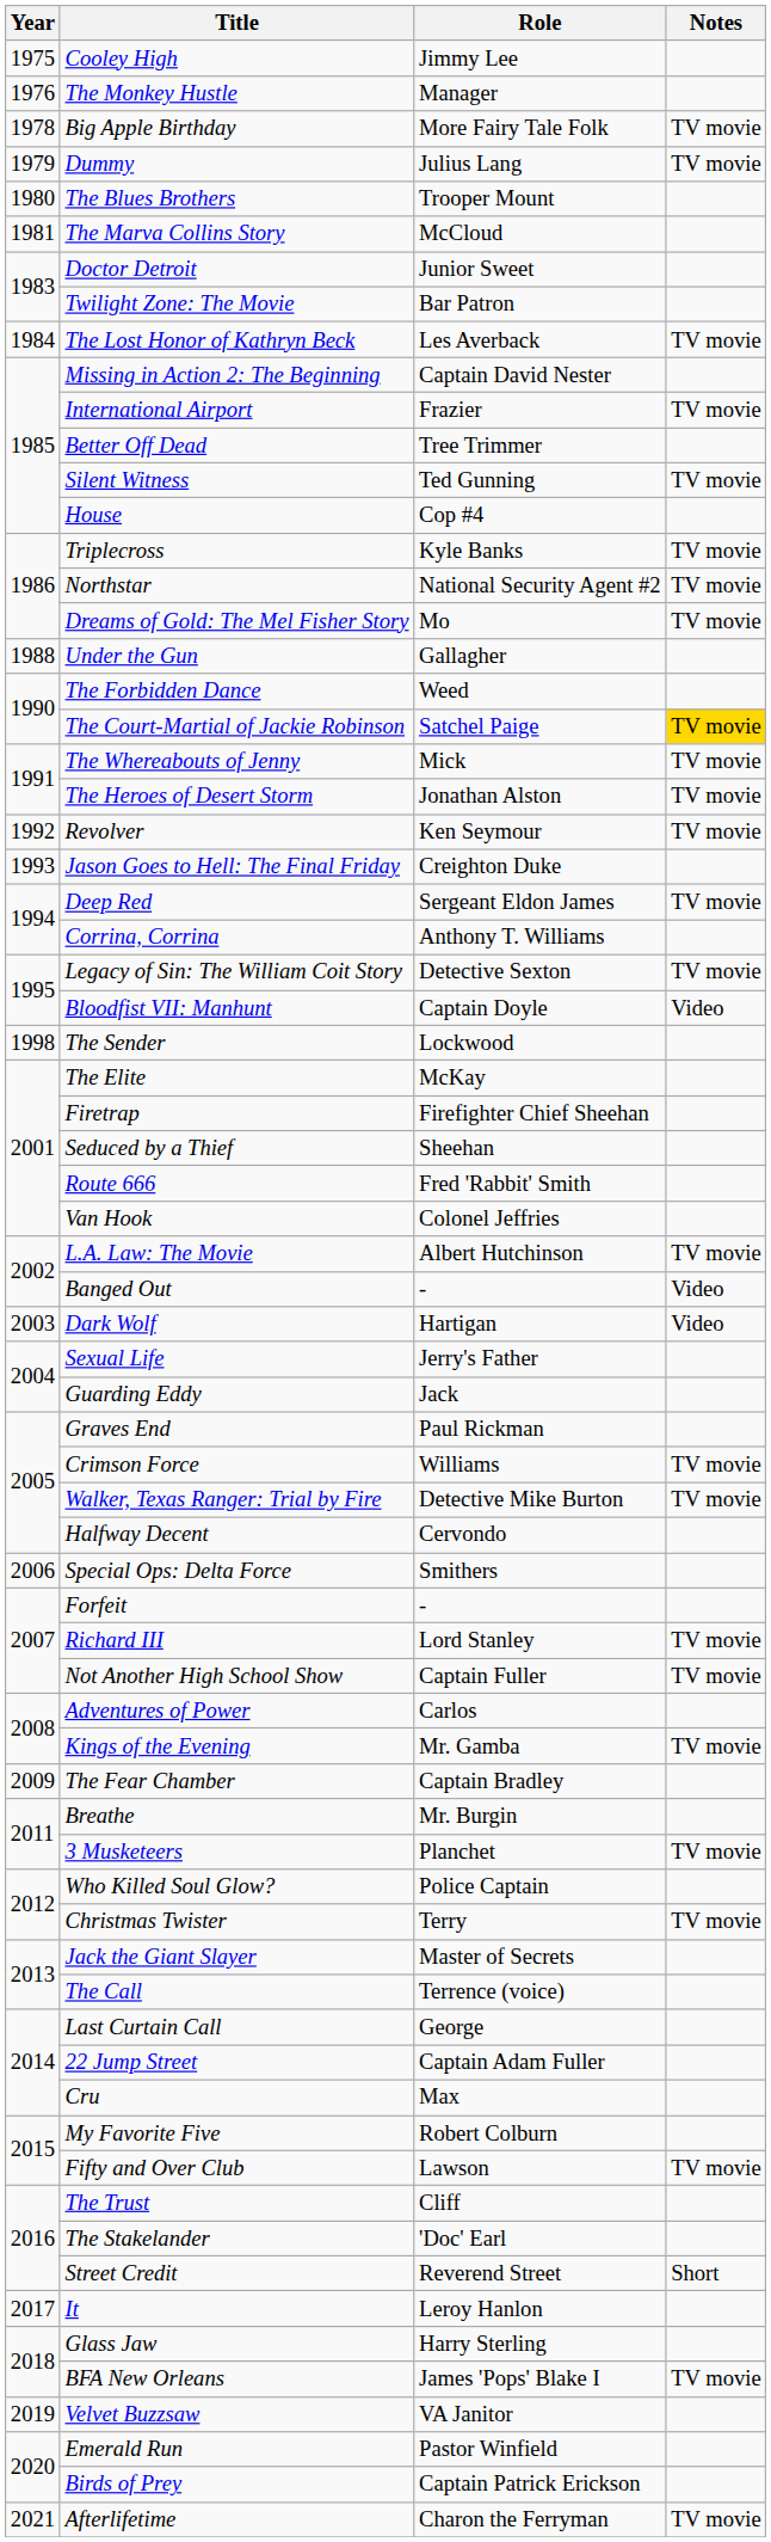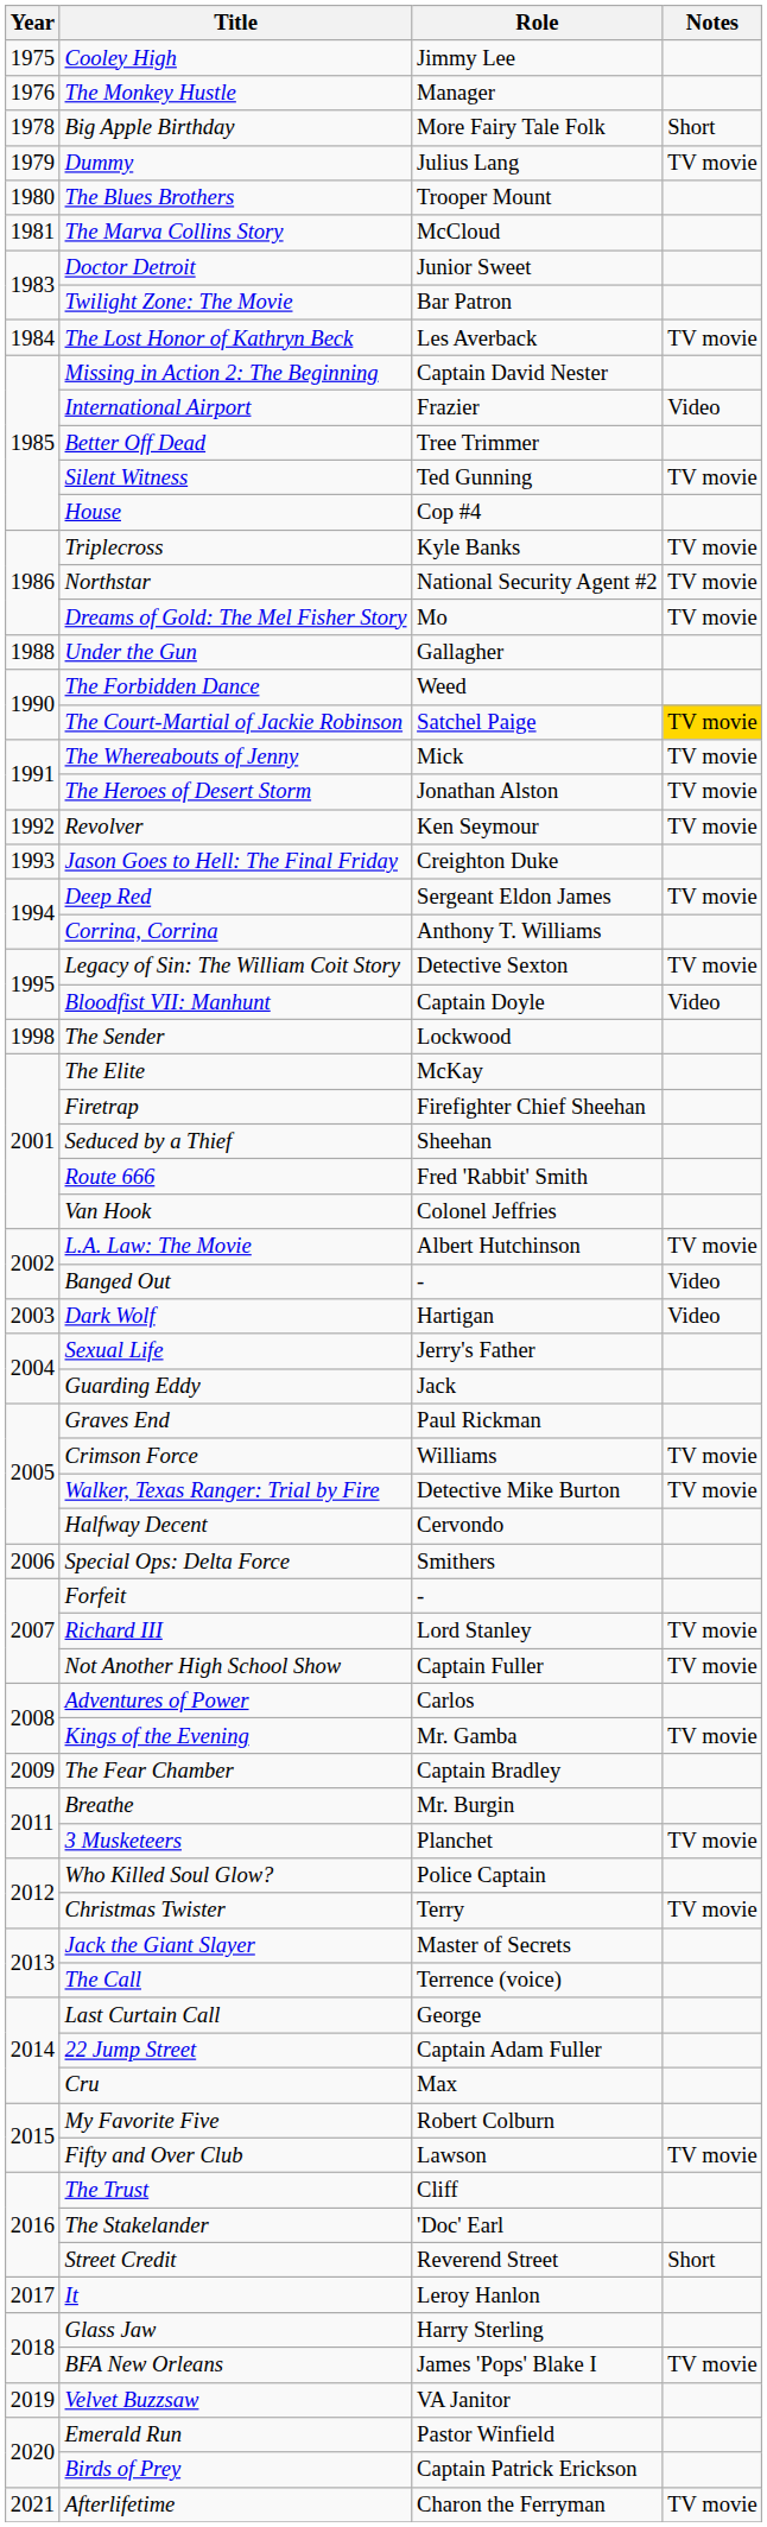 <table class="wikitable sortable">
 <tr>
 <th>Year</th>
 <th>Title</th>
 <th>Role</th>
 <th>Notes</th>
 </tr>
 <tr>
 <td>1975</td>
 <td><em><a href='#'>Cooley High</a></em></td>
 <td>Jimmy Lee</td>
 <td></td>
 </tr>
 <tr>
 <td>1976</td>
 <td><em><a href='#'>The Monkey Hustle</a></em></td>
 <td>Manager</td>
 <td></td>
 </tr>
 <tr>
 <td>1978</td>
 <td><em>Big Apple Birthday</em></td>
 <td>More Fairy Tale Folk</td>
-<td>TV movie</td>
+<td>Short</td>
 </tr>
 <tr>
 <td>1979</td>
 <td><em><a href='#'>Dummy</a></em></td>
 <td>Julius Lang</td>
 <td>TV movie</td>
 </tr>
 <tr>
 <td>1980</td>
 <td><em><a href='#'>The Blues Brothers</a></em></td>
 <td>Trooper Mount</td>
 <td></td>
 </tr>
 <tr>
 <td>1981</td>
 <td><em><a href='#'>The Marva Collins Story</a></em></td>
 <td>McCloud</td>
 <td></td>
 </tr>
 <tr>
 <td rowspan="2">1983</td>
 <td><em><a href='#'>Doctor Detroit</a></em></td>
 <td>Junior Sweet</td>
 <td></td>
 </tr>
 <tr>
 <td><em><a href='#'>Twilight Zone: The Movie</a></em></td>
 <td>Bar Patron</td>
 <td></td>
 </tr>
 <tr>
 <td>1984</td>
 <td><em><a href='#'>The Lost Honor of Kathryn Beck</a></em></td>
 <td>Les Averback</td>
 <td>TV movie</td>
 </tr>
 <tr>
 <td rowspan="5">1985</td>
 <td><em><a href='#'>Missing in Action 2: The Beginning</a></em></td>
 <td>Captain David Nester</td>
 <td></td>
 </tr>
 <tr>
 <td><em><a href='#'>International Airport</a></em></td>
 <td>Frazier</td>
-<td>TV movie</td>
+<td>Video</td>
 </tr>
 <tr>
 <td><em><a href='#'>Better Off Dead</a></em></td>
 <td>Tree Trimmer</td>
 <td></td>
 </tr>
 <tr>
 <td><em><a href='#'>Silent Witness</a></em></td>
 <td>Ted Gunning</td>
 <td>TV movie</td>
 </tr>
 <tr>
 <td><em><a href='#'>House</a></em></td>
 <td>Cop #4</td>
 <td></td>
 </tr>
 <tr>
 <td rowspan="3">1986</td>
 <td><em>Triplecross</em></td>
 <td>Kyle Banks</td>
 <td>TV movie</td>
 </tr>
 <tr>
 <td><em>Northstar</em></td>
 <td>National Security Agent #2</td>
 <td>TV movie</td>
 </tr>
 <tr>
 <td><em><a href='#'>Dreams of Gold: The Mel Fisher Story</a></em></td>
 <td>Mo</td>
 <td>TV movie</td>
 </tr>
 <tr>
 <td>1988</td>
 <td><em><a href='#'>Under the Gun</a></em></td>
 <td>Gallagher</td>
 <td></td>
 </tr>
 <tr>
 <td rowspan="2">1990</td>
 <td><em><a href='#'>The Forbidden Dance</a></em></td>
 <td>Weed</td>
 <td></td>
 </tr>
 <tr>
 <td><em><a href='#'>The Court-Martial of Jackie Robinson</a></em></td>
 <td><a href='#'>Satchel Paige</a></td>
 <td style="background: gold;">TV movie</td>
 </tr>
 <tr>
 <td rowspan="2">1991</td>
 <td><em><a href='#'>The Whereabouts of Jenny</a></em></td>
 <td>Mick</td>
 <td>TV movie</td>
 </tr>
 <tr>
 <td><em><a href='#'>The Heroes of Desert Storm</a></em></td>
 <td>Jonathan Alston</td>
 <td>TV movie</td>
 </tr>
 <tr>
 <td>1992</td>
 <td><em>Revolver</em></td>
 <td>Ken Seymour</td>
 <td>TV movie</td>
 </tr>
 <tr>
 <td>1993</td>
 <td><em><a href='#'>Jason Goes to Hell: The Final Friday</a></em></td>
 <td>Creighton Duke</td>
 <td></td>
 </tr>
 <tr>
 <td rowspan="2">1994</td>
 <td><em><a href='#'>Deep Red</a></em></td>
 <td>Sergeant Eldon James</td>
 <td>TV movie</td>
 </tr>
 <tr>
 <td><em><a href='#'>Corrina, Corrina</a></em></td>
 <td>Anthony T. Williams</td>
 <td></td>
 </tr>
 <tr>
 <td rowspan="2">1995</td>
 <td><em>Legacy of Sin: The William Coit Story</em></td>
 <td>Detective Sexton</td>
 <td>TV movie</td>
 </tr>
 <tr>
 <td><em><a href='#'>Bloodfist VII: Manhunt</a></em></td>
 <td>Captain Doyle</td>
 <td>Video</td>
 </tr>
 <tr>
 <td>1998</td>
 <td><em>The Sender</em></td>
 <td>Lockwood</td>
 <td></td>
 </tr>
 <tr>
 <td rowspan="5">2001</td>
 <td><em>The Elite</em></td>
 <td>McKay</td>
 <td></td>
 </tr>
 <tr>
 <td><em>Firetrap</em></td>
 <td>Firefighter Chief Sheehan</td>
 <td></td>
 </tr>
 <tr>
 <td><em>Seduced by a Thief</em></td>
 <td>Sheehan</td>
 <td></td>
 </tr>
 <tr>
 <td><em><a href='#'>Route 666</a></em></td>
 <td>Fred 'Rabbit' Smith</td>
 <td></td>
 </tr>
 <tr>
 <td><em>Van Hook</em></td>
 <td>Colonel Jeffries</td>
 <td></td>
 </tr>
 <tr>
 <td rowspan="2">2002</td>
 <td><em><a href='#'>L.A. Law: The Movie</a></em></td>
 <td>Albert Hutchinson</td>
 <td>TV movie</td>
 </tr>
 <tr>
 <td><em>Banged Out</em></td>
 <td>-</td>
 <td>Video</td>
 </tr>
 <tr>
 <td>2003</td>
 <td><em><a href='#'>Dark Wolf</a></em></td>
 <td>Hartigan</td>
 <td>Video</td>
 </tr>
 <tr>
 <td rowspan="2">2004</td>
 <td><em><a href='#'>Sexual Life</a></em></td>
 <td>Jerry's Father</td>
 <td></td>
 </tr>
 <tr>
 <td><em>Guarding Eddy</em></td>
 <td>Jack</td>
 <td></td>
 </tr>
 <tr>
 <td rowspan="4">2005</td>
 <td><em>Graves End</em></td>
 <td>Paul Rickman</td>
 <td></td>
 </tr>
 <tr>
 <td><em>Crimson Force</em></td>
 <td>Williams</td>
 <td>TV movie</td>
 </tr>
 <tr>
 <td><em><a href='#'>Walker, Texas Ranger: Trial by Fire</a></em></td>
 <td>Detective Mike Burton</td>
 <td>TV movie</td>
 </tr>
 <tr>
 <td><em>Halfway Decent</em></td>
 <td>Cervondo</td>
 <td></td>
 </tr>
 <tr>
 <td>2006</td>
 <td><em>Special Ops: Delta Force</em></td>
 <td>Smithers</td>
 <td></td>
 </tr>
 <tr>
 <td rowspan="3">2007</td>
 <td><em>Forfeit</em></td>
 <td>-</td>
 <td></td>
 </tr>
 <tr>
 <td><em><a href='#'>Richard III</a></em></td>
 <td>Lord Stanley</td>
 <td>TV movie</td>
 </tr>
 <tr>
 <td><em>Not Another High School Show</em></td>
 <td>Captain Fuller</td>
 <td>TV movie</td>
 </tr>
 <tr>
 <td rowspan="2">2008</td>
 <td><em><a href='#'>Adventures of Power</a></em></td>
 <td>Carlos</td>
 <td></td>
 </tr>
 <tr>
 <td><em><a href='#'>Kings of the Evening</a></em></td>
 <td>Mr. Gamba</td>
 <td>TV movie</td>
 </tr>
 <tr>
 <td>2009</td>
 <td><em>The Fear Chamber</em></td>
 <td>Captain Bradley</td>
 <td></td>
 </tr>
 <tr>
 <td rowspan="2">2011</td>
 <td><em>Breathe</em></td>
 <td>Mr. Burgin</td>
 <td></td>
 </tr>
 <tr>
 <td><em><a href='#'>3 Musketeers</a></em></td>
 <td>Planchet</td>
 <td>TV movie</td>
 </tr>
 <tr>
 <td rowspan="2">2012</td>
 <td><em>Who Killed Soul Glow?</em></td>
 <td>Police Captain</td>
 <td></td>
 </tr>
 <tr>
 <td><em>Christmas Twister</em></td>
 <td>Terry</td>
 <td>TV movie</td>
 </tr>
 <tr>
 <td rowspan="2">2013</td>
 <td><em><a href='#'>Jack the Giant Slayer</a></em></td>
 <td>Master of Secrets</td>
 <td></td>
 </tr>
 <tr>
 <td><em><a href='#'>The Call</a></em></td>
 <td>Terrence (voice)</td>
 <td></td>
 </tr>
 <tr>
 <td rowspan="3">2014</td>
 <td><em>Last Curtain Call</em></td>
 <td>George</td>
 <td></td>
 </tr>
 <tr>
 <td><em><a href='#'>22 Jump Street</a></em></td>
 <td>Captain Adam Fuller</td>
 <td></td>
 </tr>
 <tr>
 <td><em>Cru</em></td>
 <td>Max</td>
 <td></td>
 </tr>
 <tr>
 <td rowspan="2">2015</td>
 <td><em>My Favorite Five</em></td>
 <td>Robert Colburn</td>
 <td></td>
 </tr>
 <tr>
 <td><em>Fifty and Over Club</em></td>
 <td>Lawson</td>
 <td>TV movie</td>
 </tr>
 <tr>
 <td rowspan="3">2016</td>
 <td><em><a href='#'>The Trust</a></em></td>
 <td>Cliff</td>
 <td></td>
 </tr>
 <tr>
 <td><em>The Stakelander</em></td>
 <td>'Doc' Earl</td>
 <td></td>
 </tr>
 <tr>
 <td><em>Street Credit</em></td>
 <td>Reverend Street</td>
 <td>Short</td>
 </tr>
 <tr>
 <td>2017</td>
 <td><em><a href='#'>It</a></em></td>
 <td>Leroy Hanlon</td>
 <td></td>
 </tr>
 <tr>
 <td rowspan="2">2018</td>
 <td><em>Glass Jaw</em></td>
 <td>Harry Sterling</td>
 <td></td>
 </tr>
 <tr>
 <td><em>BFA New Orleans</em></td>
 <td>James 'Pops' Blake I</td>
 <td>TV movie</td>
 </tr>
 <tr>
 <td>2019</td>
 <td><em><a href='#'>Velvet Buzzsaw</a></em></td>
 <td>VA Janitor</td>
 <td></td>
 </tr>
 <tr>
 <td rowspan="2">2020</td>
 <td><em>Emerald Run</em></td>
 <td>Pastor Winfield</td>
 <td></td>
 </tr>
 <tr>
 <td><em><a href='#'>Birds of Prey</a></em></td>
 <td>Captain Patrick Erickson</td>
 <td></td>
 </tr>
 <tr>
 <td>2021</td>
 <td><em>Afterlifetime</em></td>
 <td>Charon the Ferryman</td>
 <td>TV movie</td>
 </tr>
 </table>
